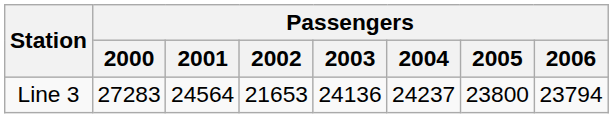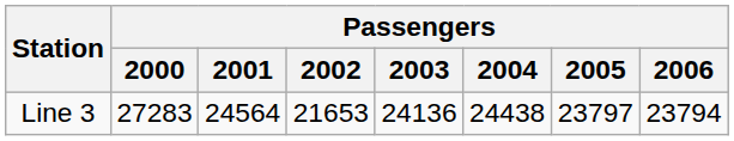 <table class="wikitable">
 <tr>
 <th rowspan="2">Station</th>
 <th colspan="7">Passengers</th>
 </tr>
 <tr>
 <th>2000</th>
 <th>2001</th>
 <th>2002</th>
 <th>2003</th>
 <th>2004</th>
 <th>2005</th>
 <th>2006</th>
 </tr>
 <tr ---->
 <td align="center">Line 3</td>
 <td align="right">27283</td>
 <td align="right">24564</td>
 <td align="right">21653</td>
 <td align="right">24136</td>
-<td align="right">24237</td>
-<td align="right">23800</td>
+<td align="right">24438</td>
+<td align="right">23797</td>
 <td align="right">23794</td>
 </tr>
 </table>
